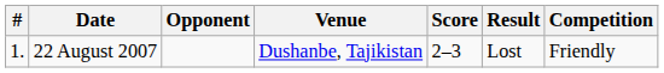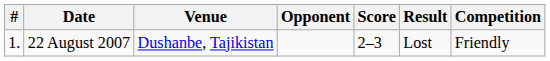 <table class="wikitable">
 <tr>
 <th>#</th>
 <th>Date</th>
+<th>Venue</th>
 <th>Opponent</th>
-<th>Venue</th>
 <th>Score</th>
 <th>Result</th>
 <th>Competition</th>
 </tr>
 <tr>
 <td>1.</td>
 <td>22 August 2007</td>
+<td><a href='#'>Dushanbe</a>, <a href='#'>Tajikistan</a></td>
 <td></td>
-<td><a href='#'>Dushanbe</a>, <a href='#'>Tajikistan</a></td>
 <td>2–3</td>
 <td>Lost</td>
 <td>Friendly</td>
 </tr>
 </table>
